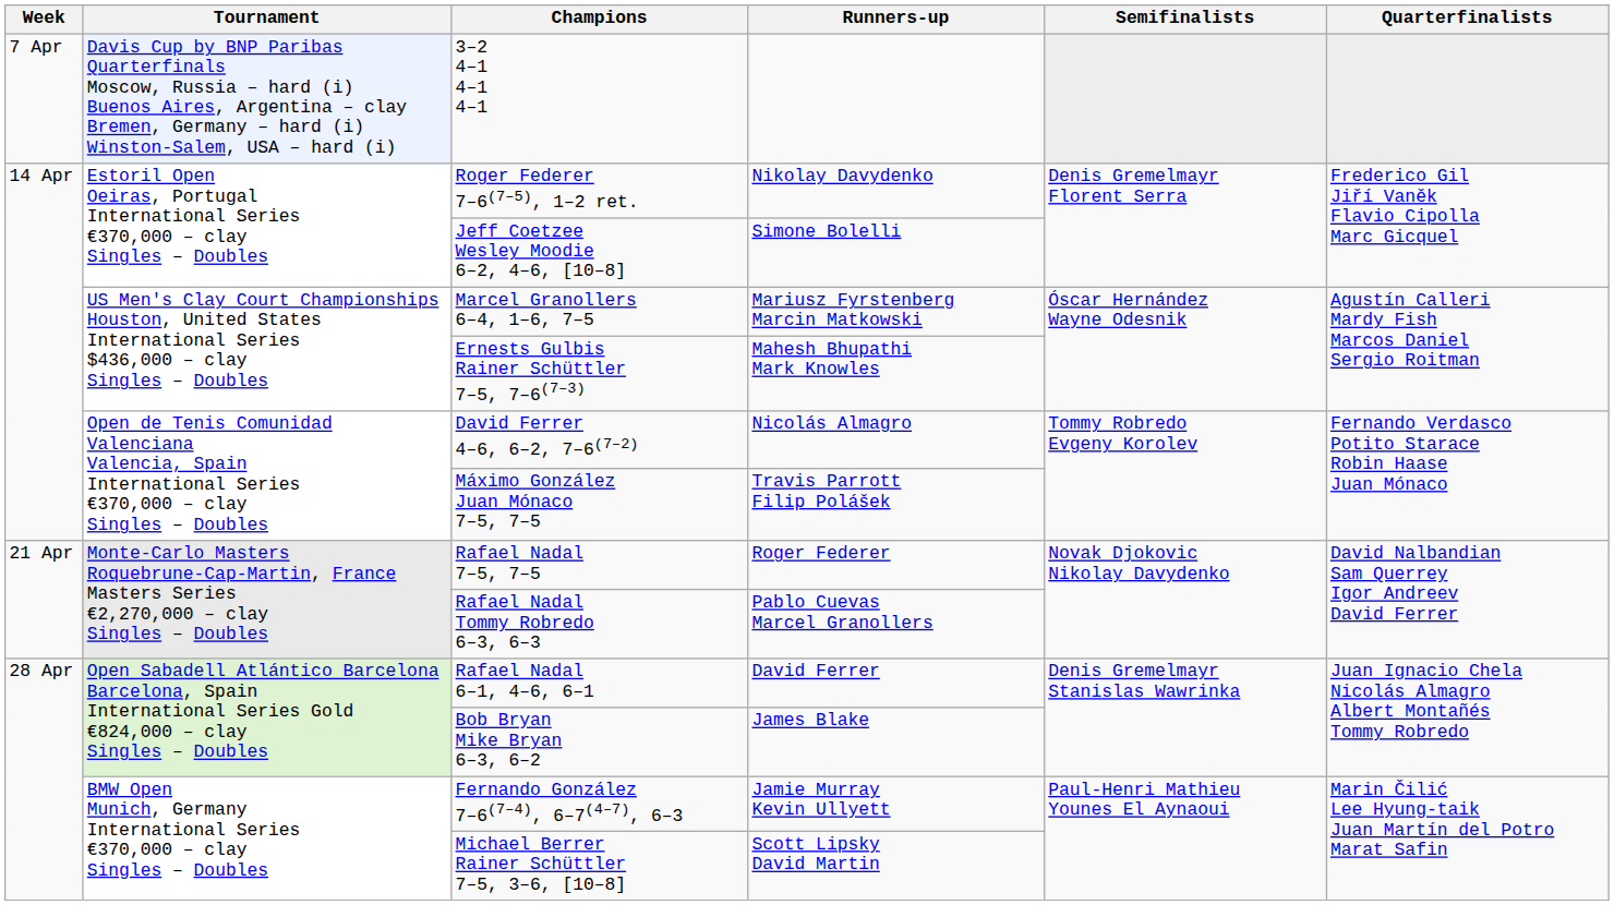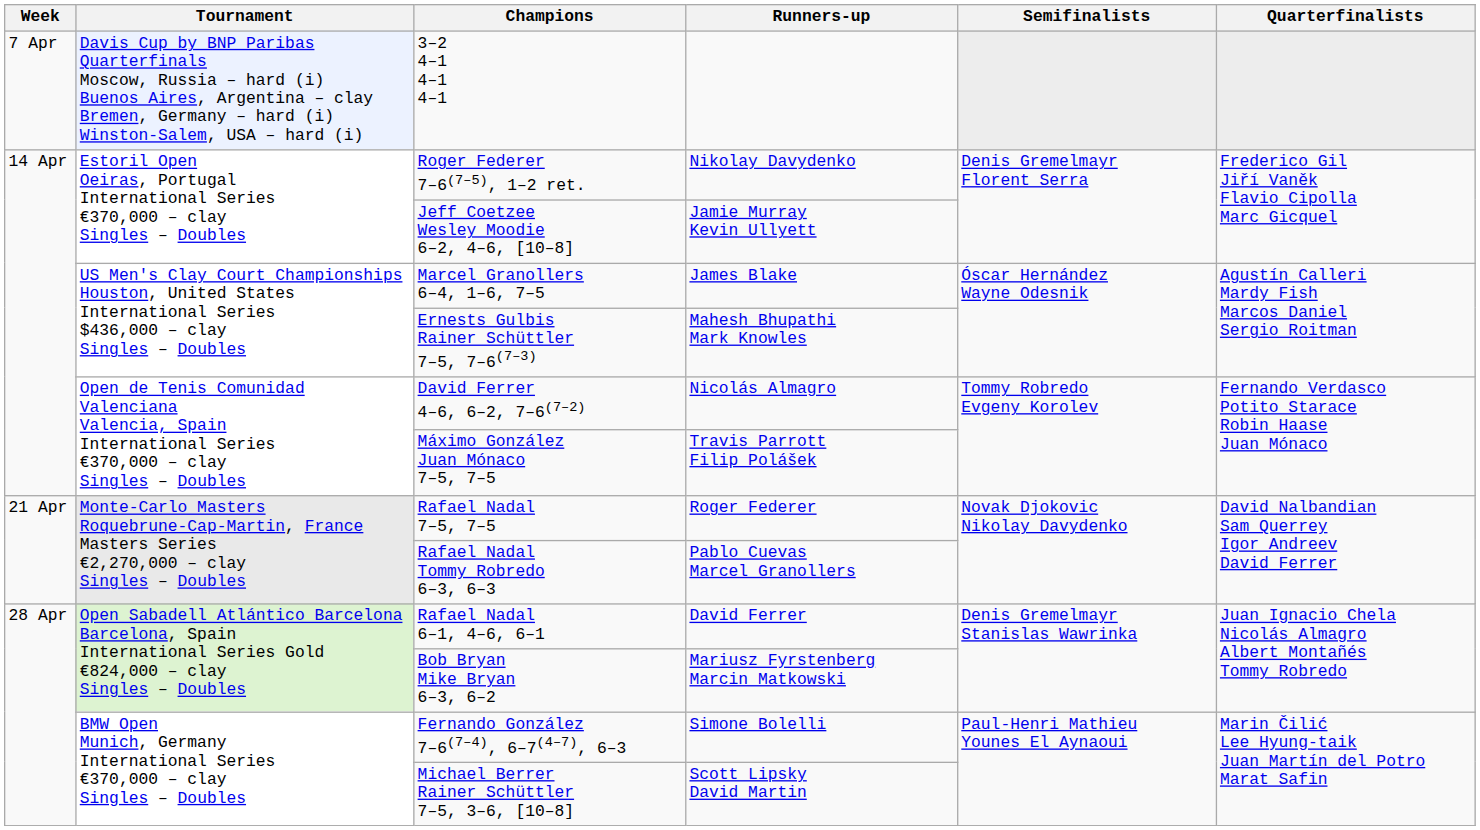 <table class=wikitable style=font-size:95%>
 <tr>
 <th style="width:48px;">Week</th>
 <th style="width:250px;">Tournament</th>
 <th style="width:200px;">Champions</th>
 <th style="width:200px;">Runners-up</th>
 <th style="width:190px;">Semifinalists</th>
 <th style="width:190px;">Quarterfinalists</th>
 </tr>
 <tr valign=top>
 <td>7 Apr</td>
 <td style="background:#ECF2FF;"><a href='#'>Davis Cup by BNP Paribas Quarterfinals</a><br> Moscow, Russia – hard (i) <br><a href='#'>Buenos Aires</a>, Argentina – clay <br> <a href='#'>Bremen</a>, Germany – hard (i) <br> <a href='#'>Winston-Salem</a>, USA  – hard (i)</td>
 <td> 3–2<br> 4–1<br> 4–1<br> 4–1</td>
 <td><br><br><br></td>
 <td style="background:#ededed;"></td>
 <td style="background:#ededed;"></td>
 </tr>
 <tr valign=top>
 <td rowspan=6>14 Apr</td>
 <td style="background:#FFF;" rowspan=2><a href='#'>Estoril Open</a><br> <a href='#'>Oeiras</a>, Portugal<br>International Series<br>€370,000 – clay <br><a href='#'>Singles</a> – <a href='#'>Doubles</a></td>
 <td> <a href='#'>Roger Federer</a><br>7–6<sup>(7–5)</sup>, 1–2 ret.</td>
 <td> <a href='#'>Nikolay Davydenko</a></td>
 <td rowspan=2> <a href='#'>Denis Gremelmayr</a><br> <a href='#'>Florent Serra</a></td>
 <td rowspan=2> <a href='#'>Frederico Gil</a><br> <a href='#'>Jiří Vaněk</a><br> <a href='#'>Flavio Cipolla</a><br> <a href='#'>Marc Gicquel</a></td>
 </tr>
 <tr valign=top>
 <td> <a href='#'>Jeff Coetzee</a> <br>  <a href='#'>Wesley Moodie</a><br>6–2, 4–6, [10–8]</td>
-<td> <a href='#'>Simone Bolelli</a></td>
+<td> <a href='#'>Jamie Murray</a> <br>  <a href='#'>Kevin Ullyett</a></td>
 </tr>
 <tr valign=top>
 <td style="background:#FFF;" rowspan=2><a href='#'>US Men's Clay Court Championships</a><br> <a href='#'>Houston</a>, United States<br>International Series<br>$436,000 – clay <br><a href='#'>Singles</a> – <a href='#'>Doubles</a></td>
 <td> <a href='#'>Marcel Granollers</a><br>6–4, 1–6, 7–5</td>
-<td> <a href='#'>Mariusz Fyrstenberg</a> <br>  <a href='#'>Marcin Matkowski</a></td>
+<td> <a href='#'>James Blake</a></td>
 <td rowspan=2> <a href='#'>Óscar Hernández</a><br> <a href='#'>Wayne Odesnik</a></td>
 <td rowspan=2> <a href='#'>Agustín Calleri</a><br> <a href='#'>Mardy Fish</a> <br> <a href='#'>Marcos Daniel</a><br> <a href='#'>Sergio Roitman</a></td>
 </tr>
 <tr valign=top>
 <td> <a href='#'>Ernests Gulbis</a> <br>  <a href='#'>Rainer Schüttler</a> <br> 7–5, 7–6<sup>(7–3)</sup></td>
 <td> <a href='#'>Mahesh Bhupathi</a> <br>  <a href='#'>Mark Knowles</a></td>
 </tr>
 <tr valign=top>
 <td style="background:#FFF;" rowspan=2><a href='#'>Open de Tenis Comunidad Valenciana</a><br>  <a href='#'>Valencia, Spain</a><br>International Series<br>€370,000 – clay <br><a href='#'>Singles</a> – <a href='#'>Doubles</a></td>
 <td> <a href='#'>David Ferrer</a><br>4–6, 6–2, 7–6<sup>(7–2)</sup></td>
 <td> <a href='#'>Nicolás Almagro</a></td>
 <td rowspan=2> <a href='#'>Tommy Robredo</a><br> <a href='#'>Evgeny Korolev</a></td>
 <td rowspan=2> <a href='#'>Fernando Verdasco</a><br> <a href='#'>Potito Starace</a> <br> <a href='#'>Robin Haase</a><br> <a href='#'>Juan Mónaco</a></td>
 </tr>
 <tr valign=top>
 <td> <a href='#'>Máximo González</a> <br>  <a href='#'>Juan Mónaco</a> <br> 7–5, 7–5</td>
 <td> <a href='#'>Travis Parrott</a> <br>  <a href='#'>Filip Polášek</a></td>
 </tr>
 <tr valign=top>
 <td rowspan=2>21 Apr</td>
 <td style="background:#E9E9E9;" rowspan=2><a href='#'>Monte-Carlo Masters</a><br> <a href='#'>Roquebrune-Cap-Martin</a>, <a href='#'>France</a><br>Masters Series<br>€2,270,000 – clay <br><a href='#'>Singles</a> – <a href='#'>Doubles</a></td>
 <td> <a href='#'>Rafael Nadal</a><br> 7–5, 7–5</td>
 <td> <a href='#'>Roger Federer</a></td>
 <td rowspan=2> <a href='#'>Novak Djokovic</a><br> <a href='#'>Nikolay Davydenko</a></td>
 <td rowspan=2> <a href='#'>David Nalbandian</a><br> <a href='#'>Sam Querrey</a> <br> <a href='#'>Igor Andreev</a><br> <a href='#'>David Ferrer</a></td>
 </tr>
 <tr valign=top>
 <td> <a href='#'>Rafael Nadal</a> <br>  <a href='#'>Tommy Robredo</a><br>6–3, 6–3</td>
 <td> <a href='#'>Pablo Cuevas</a> <br>  <a href='#'>Marcel Granollers</a></td>
 </tr>
 <tr valign=top>
 <td rowspan=4>28 Apr</td>
 <td style="background:#DDF3D1;" rowspan=2><a href='#'>Open Sabadell Atlántico Barcelona</a><br> <a href='#'>Barcelona</a>, Spain<br>International Series Gold<br>€824,000 – clay <br><a href='#'>Singles</a> – <a href='#'>Doubles</a></td>
 <td> <a href='#'>Rafael Nadal</a><br>6–1, 4–6, 6–1</td>
 <td> <a href='#'>David Ferrer</a></td>
 <td rowspan=2> <a href='#'>Denis Gremelmayr</a><br> <a href='#'>Stanislas Wawrinka</a></td>
 <td rowspan=2> <a href='#'>Juan Ignacio Chela</a><br> <a href='#'>Nicolás Almagro</a><br> <a href='#'>Albert Montañés</a><br> <a href='#'>Tommy Robredo</a></td>
 </tr>
 <tr valign=top>
 <td> <a href='#'>Bob Bryan</a> <br>  <a href='#'>Mike Bryan</a> <br>6–3, 6–2</td>
-<td> <a href='#'>James Blake</a></td>
+<td> <a href='#'>Mariusz Fyrstenberg</a> <br>  <a href='#'>Marcin Matkowski</a></td>
 </tr>
 <tr valign=top>
 <td style="background:#FFF;" rowspan=2><a href='#'>BMW Open</a><br> <a href='#'>Munich</a>, Germany<br>International Series<br>€370,000 – clay <br><a href='#'>Singles</a> – <a href='#'>Doubles</a></td>
 <td> <a href='#'>Fernando González</a><br>7–6<sup>(7–4)</sup>, 6–7<sup>(4–7)</sup>, 6–3</td>
-<td> <a href='#'>Jamie Murray</a> <br>  <a href='#'>Kevin Ullyett</a></td>
+<td> <a href='#'>Simone Bolelli</a></td>
 <td rowspan=2> <a href='#'>Paul-Henri Mathieu</a><br> <a href='#'>Younes El Aynaoui</a></td>
 <td rowspan=2> <a href='#'>Marin Čilić</a><br> <a href='#'>Lee Hyung-taik</a><br> <a href='#'>Juan Martín del Potro</a><br> <a href='#'>Marat Safin</a></td>
 </tr>
 <tr valign=top>
 <td> <a href='#'>Michael Berrer</a> <br>  <a href='#'>Rainer Schüttler</a> <br> 7–5, 3–6, [10–8]</td>
 <td> <a href='#'>Scott Lipsky</a> <br>  <a href='#'>David Martin</a></td>
 </tr>
 </table>
